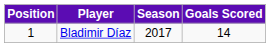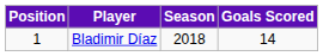 <table class="wikitable" style="text-align:center;margin-left:1em">
 <tr style="color:White;">
 <th style="color:White; background:#5B0CB3;">Position</th>
 <th style="color:White; background:#5B0CB3;">Player</th>
 <th style="color:White; background:#5B0CB3;">Season</th>
 <th style="color:White; background:#5B0CB3;">Goals Scored</th>
 </tr>
 <tr>
 <td>1</td>
 <td style="text-align:left;"> <a href='#'>Bladimir Díaz</a></td>
-<td>2017</td>
+<td>2018</td>
 <td>14</td>
 </tr>
 </table>
